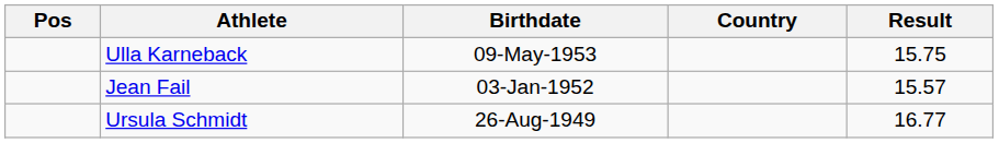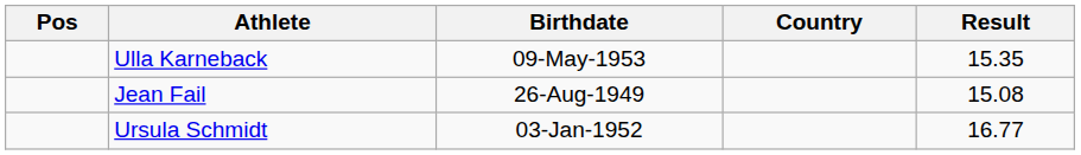 <table class="wikitable"  style="text-align:center; width:60%;">
 <tr>
 <th>Pos</th>
 <th>Athlete</th>
 <th>Birthdate</th>
 <th>Country</th>
 <th>Result</th>
 </tr>
 <tr>
 <td align=center></td>
 <td align=left><a href='#'>Ulla Karneback</a></td>
 <td>09-May-1953</td>
 <td align=left></td>
-<td>15.75</td>
+<td>15.35</td>
 </tr>
 <tr>
 <td align=center></td>
 <td align=left><a href='#'>Jean Fail</a></td>
-<td>03-Jan-1952</td>
+<td>26-Aug-1949</td>
 <td align=left></td>
-<td>15.57</td>
+<td>15.08</td>
 </tr>
 <tr>
 <td align=center></td>
 <td align=left><a href='#'>Ursula Schmidt</a></td>
-<td>26-Aug-1949</td>
+<td>03-Jan-1952</td>
 <td align=left></td>
 <td>16.77</td>
 </tr>
 </table>
